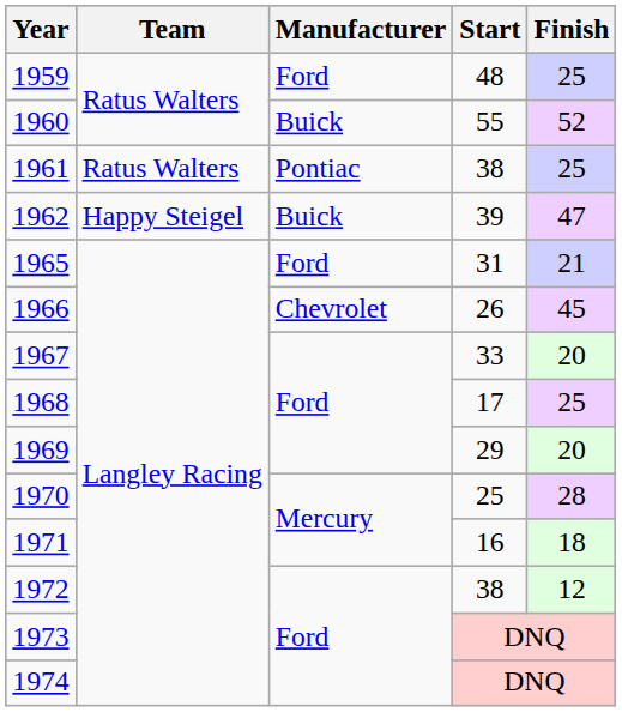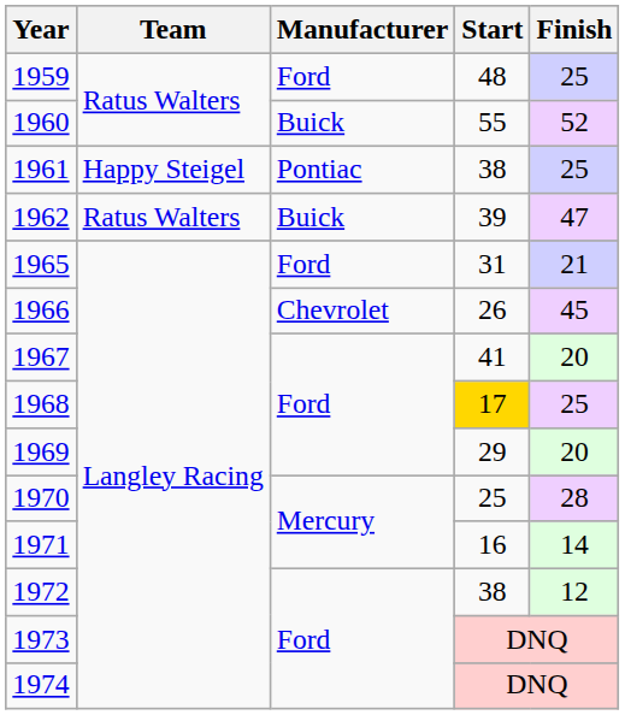 <table class="wikitable" style="font-size: 90%;">
 <tr>
 <th>Year</th>
 <th>Team</th>
 <th>Manufacturer</th>
 <th>Start</th>
 <th>Finish</th>
 </tr>
 <tr>
 <td><a href='#'>1959</a></td>
 <td rowspan=2><a href='#'>Ratus Walters</a></td>
 <td><a href='#'>Ford</a></td>
 <td align=center>48</td>
 <td align=center style="background:#CFCFFF;">25</td>
 </tr>
 <tr>
 <td><a href='#'>1960</a></td>
 <td><a href='#'>Buick</a></td>
 <td align=center>55</td>
 <td align=center style="background:#EFCFFF;">52</td>
 </tr>
 <tr>
 <td><a href='#'>1961</a></td>
-<td><a href='#'>Ratus Walters</a></td>
+<td><a href='#'>Happy Steigel</a></td>
 <td><a href='#'>Pontiac</a></td>
 <td align=center>38</td>
 <td align=center style="background:#CFCFFF;">25</td>
 </tr>
 <tr>
 <td><a href='#'>1962</a></td>
-<td><a href='#'>Happy Steigel</a></td>
+<td><a href='#'>Ratus Walters</a></td>
 <td><a href='#'>Buick</a></td>
 <td align=center>39</td>
 <td align=center style="background:#EFCFFF;">47</td>
 </tr>
 <tr>
 <td><a href='#'>1965</a></td>
 <td rowspan=10><a href='#'>Langley Racing</a></td>
 <td><a href='#'>Ford</a></td>
 <td align=center>31</td>
 <td align=center style="background:#CFCFFF;">21</td>
 </tr>
 <tr>
 <td><a href='#'>1966</a></td>
 <td><a href='#'>Chevrolet</a></td>
 <td align=center>26</td>
 <td align=center style="background:#EFCFFF;">45</td>
 </tr>
 <tr>
 <td><a href='#'>1967</a></td>
 <td rowspan=3><a href='#'>Ford</a></td>
-<td align=center>33</td>
+<td align=center>41</td>
 <td align=center style="background:#DFFFDF;">20</td>
 </tr>
 <tr>
 <td><a href='#'>1968</a></td>
-<td align=center>17</td>
+<td align=center style="background: gold;">17</td>
 <td align=center style="background:#EFCFFF;">25</td>
 </tr>
 <tr>
 <td><a href='#'>1969</a></td>
 <td align=center>29</td>
 <td align=center style="background:#DFFFDF;">20</td>
 </tr>
 <tr>
 <td><a href='#'>1970</a></td>
 <td rowspan=2><a href='#'>Mercury</a></td>
 <td align=center>25</td>
 <td align=center style="background:#EFCFFF;">28</td>
 </tr>
 <tr>
 <td><a href='#'>1971</a></td>
 <td align=center>16</td>
-<td align=center style="background:#DFFFDF;">18</td>
+<td align=center style="background:#DFFFDF;">14</td>
 </tr>
 <tr>
 <td><a href='#'>1972</a></td>
 <td rowspan=3><a href='#'>Ford</a></td>
 <td align=center>38</td>
 <td align=center style="background:#DFFFDF;">12</td>
 </tr>
 <tr>
 <td><a href='#'>1973</a></td>
 <td align=center colspan=2 style="background:#FFCFCF;">DNQ</td>
 </tr>
 <tr>
 <td><a href='#'>1974</a></td>
 <td align=center colspan=2 style="background:#FFCFCF;">DNQ</td>
 </tr>
 </table>
